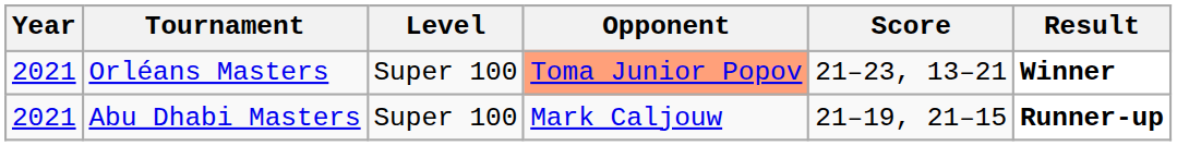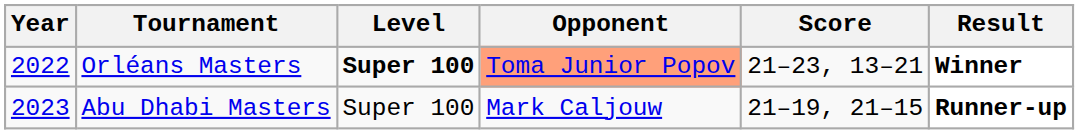 <table class="sortable wikitable" style="font-size: 90%;">
 <tr>
 <th>Year</th>
 <th>Tournament</th>
 <th>Level</th>
 <th>Opponent</th>
 <th>Score</th>
 <th>Result</th>
 </tr>
 <tr>
-<td align="center"><a href='#'>2021</a></td>
+<td align="center"><a href='#'>2022</a></td>
 <td align="left"><a href='#'>Orléans Masters</a></td>
-<td align="left">Super 100</td>
+<td align="left"><strong>Super 100</strong></td>
 <td align="left" style="background: lightsalmon;"> <a href='#'>Toma Junior Popov</a></td>
 <td align="left">21–23, 13–21</td>
 <td style="text-align:left; background:white"> <strong>Winner</strong></td>
 </tr>
 <tr>
-<td align="center"><a href='#'>2021</a></td>
+<td align="center"><a href='#'>2023</a></td>
 <td align="left"><a href='#'>Abu Dhabi Masters</a></td>
 <td align="left">Super 100</td>
 <td align="left"> <a href='#'>Mark Caljouw</a></td>
 <td align="left">21–19, 21–15</td>
 <td style="text-align:left; background:white"> <strong>Runner-up</strong></td>
 </tr>
 </table>
